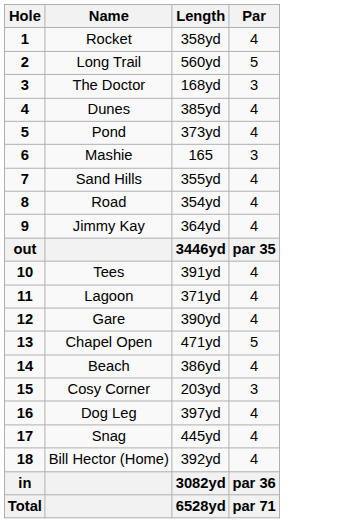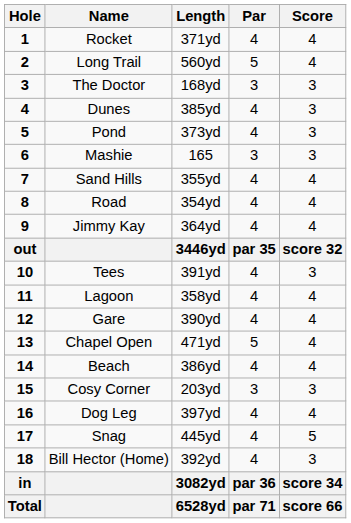 <table class="wikitable" style="text-align:center;">
 <tr>
 <th>Hole</th>
 <th>Name</th>
 <th>Length</th>
 <th>Par</th>
+<th>Score</th>
 </tr>
 <tr>
 <td><strong>1</strong></td>
 <td>Rocket</td>
-<td>358yd</td>
+<td>371yd</td>
+<td>4</td>
 <td>4</td>
 </tr>
 <tr>
 <td><strong>2</strong></td>
 <td>Long Trail</td>
 <td>560yd</td>
 <td>5</td>
+<td>4</td>
 </tr>
 <tr>
 <td><strong>3</strong></td>
 <td>The Doctor</td>
 <td>168yd</td>
+<td>3</td>
 <td>3</td>
 </tr>
 <tr>
 <td><strong>4</strong></td>
 <td>Dunes</td>
 <td>385yd</td>
 <td>4</td>
+<td>3</td>
 </tr>
 <tr>
 <td><strong>5</strong></td>
 <td>Pond</td>
 <td>373yd</td>
 <td>4</td>
+<td>3</td>
 </tr>
 <tr>
 <td><strong>6</strong></td>
 <td>Mashie</td>
 <td>165</td>
+<td>3</td>
 <td>3</td>
 </tr>
 <tr>
 <td><strong>7</strong></td>
 <td>Sand Hills</td>
 <td>355yd</td>
 <td>4</td>
+<td>4</td>
 </tr>
 <tr>
 <td><strong>8</strong></td>
 <td>Road</td>
 <td>354yd</td>
+<td>4</td>
 <td>4</td>
 </tr>
 <tr>
 <td><strong>9</strong></td>
 <td>Jimmy Kay</td>
 <td>364yd</td>
 <td>4</td>
+<td>4</td>
 </tr>
 <tr>
 <th><strong>out</strong></th>
 <th></th>
 <th>3446yd</th>
 <th>par 35</th>
+<th>score 32</th>
 </tr>
 <tr>
 <td><strong>10</strong></td>
 <td>Tees</td>
 <td>391yd</td>
 <td>4</td>
+<td>3</td>
 </tr>
 <tr>
 <td><strong>11</strong></td>
 <td>Lagoon</td>
-<td>371yd</td>
+<td>358yd</td>
+<td>4</td>
 <td>4</td>
 </tr>
 <tr>
 <td><strong>12</strong></td>
 <td>Gare</td>
 <td>390yd</td>
 <td>4</td>
+<td>4</td>
 </tr>
 <tr>
 <td><strong>13</strong></td>
 <td>Chapel Open</td>
 <td>471yd</td>
 <td>5</td>
+<td>4</td>
 </tr>
 <tr>
 <td><strong>14</strong></td>
 <td>Beach</td>
 <td>386yd</td>
+<td>4</td>
 <td>4</td>
 </tr>
 <tr>
 <td><strong>15</strong></td>
 <td>Cosy Corner</td>
 <td>203yd</td>
 <td>3</td>
+<td>3</td>
 </tr>
 <tr>
 <td><strong>16</strong></td>
 <td>Dog Leg</td>
 <td>397yd</td>
+<td>4</td>
 <td>4</td>
 </tr>
 <tr>
 <td><strong>17</strong></td>
 <td>Snag</td>
 <td>445yd</td>
 <td>4</td>
+<td>5</td>
 </tr>
 <tr>
 <td><strong>18</strong></td>
 <td>Bill Hector (Home)</td>
 <td>392yd</td>
 <td>4</td>
+<td>3</td>
 </tr>
 <tr>
 <th><strong>in</strong></th>
 <th></th>
 <th>3082yd</th>
 <th>par 36</th>
+<th>score 34</th>
 </tr>
 <tr>
 <th><strong>Total</strong></th>
 <th></th>
 <th>6528yd</th>
 <th>par 71</th>
+<th>score 66</th>
 </tr>
 </table>
